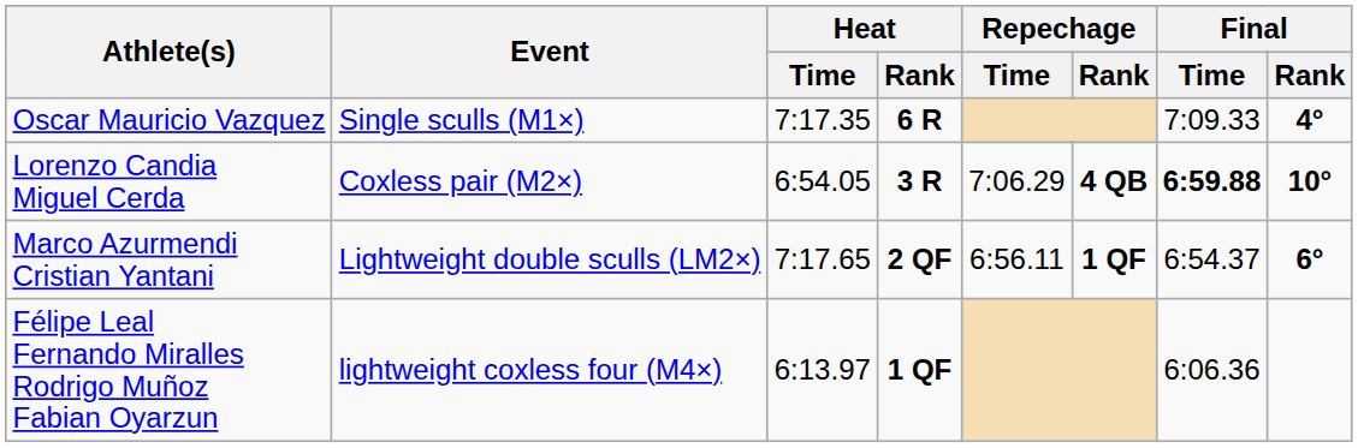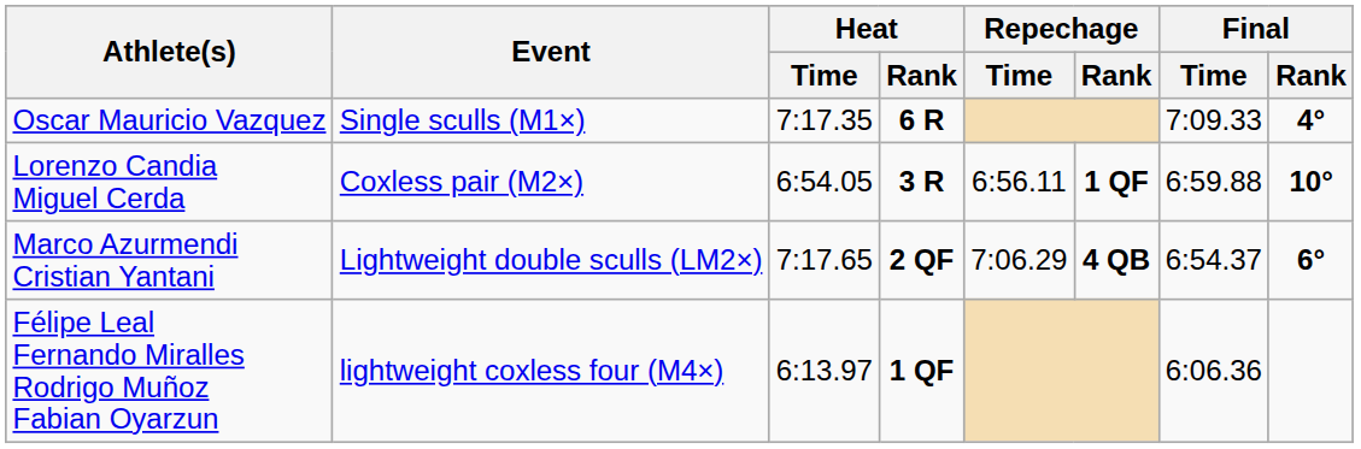 <table class="wikitable" style="font-size:90%">
 <tr>
 <th rowspan="2">Athlete(s)</th>
 <th rowspan="2">Event</th>
 <th colspan="2">Heat</th>
 <th colspan="2">Repechage</th>
 <th colspan="2">Final</th>
 </tr>
 <tr>
 <th>Time</th>
 <th>Rank</th>
 <th>Time</th>
 <th>Rank</th>
 <th>Time</th>
 <th>Rank</th>
 </tr>
 <tr>
 <td><a href='#'>Oscar Mauricio Vazquez</a></td>
 <td><a href='#'>Single sculls (M1×)</a></td>
 <td align=center>7:17.35</td>
 <td align=center><strong>6 R</strong></td>
 <td align="center" colspan="2" bgcolor=wheat></td>
 <td align=center>7:09.33</td>
 <td align=center><strong>4°</strong></td>
 </tr>
 <tr>
 <td><a href='#'>Lorenzo Candia</a><br><a href='#'>Miguel Cerda</a></td>
 <td><a href='#'>Coxless pair (M2×)</a></td>
 <td align=center>6:54.05</td>
 <td align=center><strong>3 R</strong></td>
-<td align=center>7:06.29</td>
-<td align=center><strong>4 QB</strong></td>
-<td align=center><strong>6:59.88</strong></td>
+<td align=center>6:56.11</td>
+<td align=center><strong>1 QF</strong></td>
+<td align=center>6:59.88</td>
 <td align=center><strong>10°</strong></td>
 </tr>
 <tr>
 <td><a href='#'>Marco Azurmendi</a><br><a href='#'>Cristian Yantani</a></td>
 <td><a href='#'>Lightweight double sculls (LM2×)</a></td>
 <td align=center>7:17.65</td>
 <td align=center><strong>2 QF</strong></td>
-<td align=center>6:56.11</td>
-<td align=center><strong>1 QF</strong></td>
+<td align=center>7:06.29</td>
+<td align=center><strong>4 QB</strong></td>
 <td align=center>6:54.37</td>
 <td align=center><strong>6°</strong></td>
 </tr>
 <tr>
 <td><a href='#'>Félipe Leal</a><br><a href='#'>Fernando Miralles</a><br><a href='#'>Rodrigo Muñoz</a><br><a href='#'>Fabian Oyarzun</a></td>
 <td><a href='#'>lightweight coxless four (M4×)</a></td>
 <td align=center>6:13.97</td>
 <td align=center><strong>1 QF</strong></td>
 <td align="center" colspan="2" bgcolor=wheat></td>
 <td align=center>6:06.36</td>
 <td align=center></td>
 </tr>
 </table>
